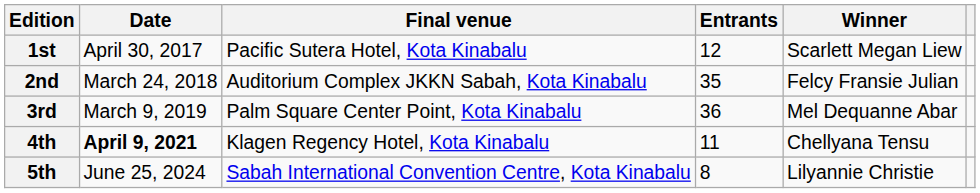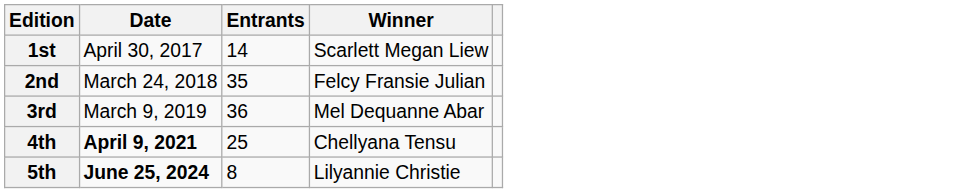 <table class="wikitable defaultcenter col2left col3left col5left" style="font-size:95%;">
 <tr>
 <th>Edition</th>
 <th>Date</th>
-<th>Final venue</th>
 <th>Entrants</th>
 <th>Winner</th>
 <th></th>
 </tr>
 <tr>
 <th>1st</th>
 <td>April 30, 2017</td>
-<td>Pacific Sutera Hotel, <a href='#'>Kota Kinabalu</a></td>
-<td>12</td>
+<td>14</td>
 <td>Scarlett Megan Liew</td>
 <td></td>
 </tr>
 <tr>
 <th>2nd</th>
 <td>March 24, 2018</td>
-<td>Auditorium Complex JKKN Sabah, <a href='#'>Kota Kinabalu</a></td>
 <td>35</td>
 <td>Felcy Fransie Julian</td>
 <td></td>
 </tr>
 <tr>
 <th>3rd</th>
 <td>March 9, 2019</td>
-<td>Palm Square Center Point, <a href='#'>Kota Kinabalu</a></td>
 <td>36</td>
 <td>Mel Dequanne Abar</td>
 <td></td>
 </tr>
 <tr>
 <th>4th</th>
 <td><strong>April 9, 2021</strong></td>
-<td>Klagen Regency Hotel, <a href='#'>Kota Kinabalu</a></td>
-<td>11</td>
+<td>25</td>
 <td>Chellyana Tensu</td>
 <td></td>
 </tr>
 <tr>
 <th>5th</th>
-<td>June 25, 2024</td>
-<td><a href='#'>Sabah International Convention Centre</a>, <a href='#'>Kota Kinabalu</a></td>
+<td><strong>June 25, 2024</strong></td>
 <td>8</td>
 <td>Lilyannie Christie</td>
 <td></td>
 </tr>
 </table>
